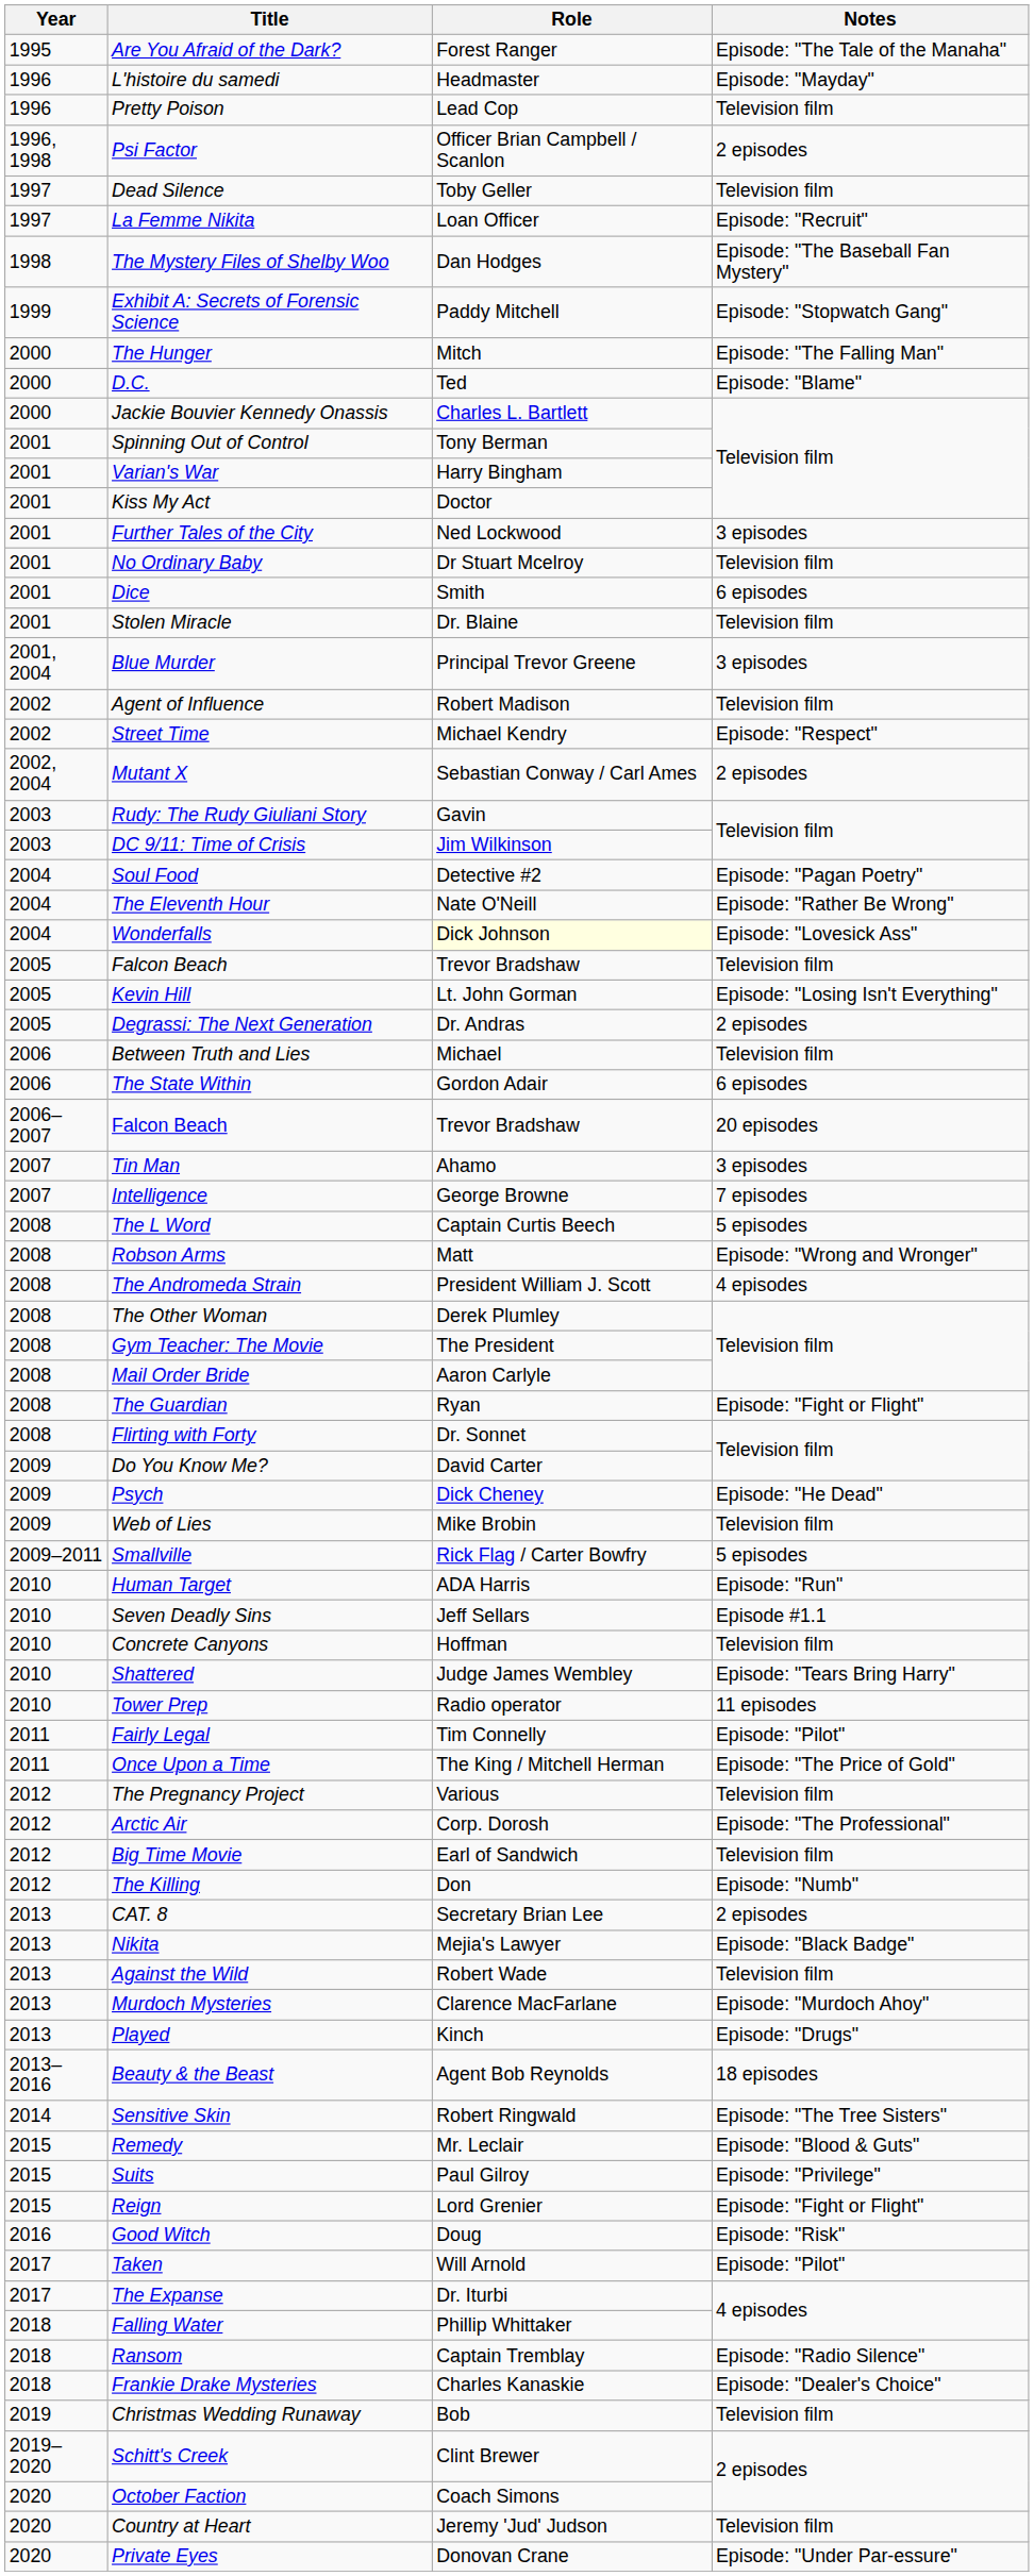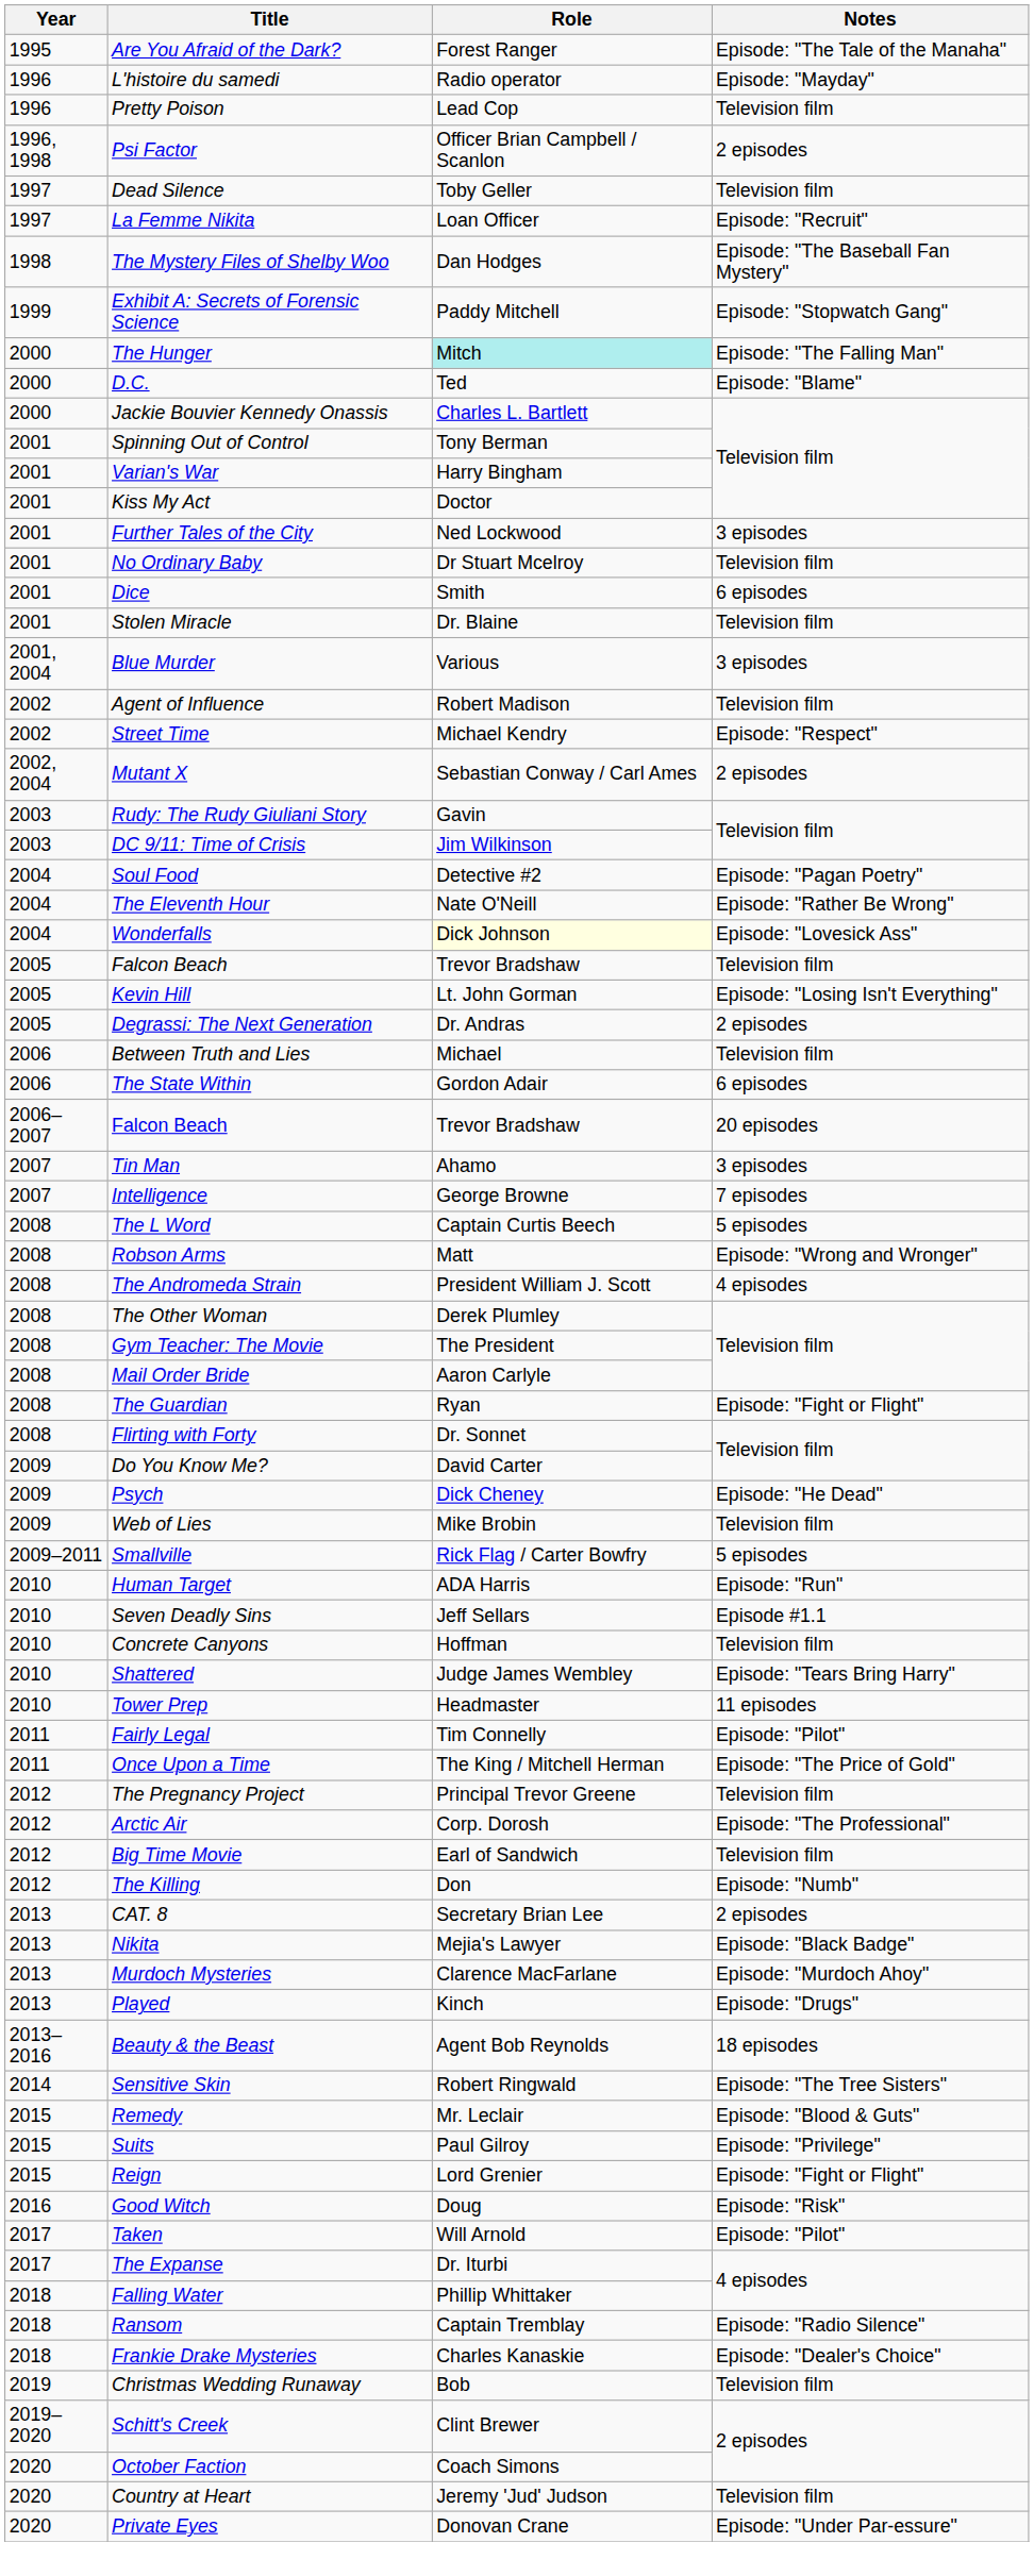 <table class="wikitable sortable">
 <tr>
 <th>Year</th>
 <th>Title</th>
 <th>Role</th>
 <th>Notes</th>
 </tr>
 <tr>
 <td>1995</td>
 <td><em><a href='#'>Are You Afraid of the Dark?</a></em></td>
 <td>Forest Ranger</td>
 <td>Episode: "The Tale of the Manaha"</td>
 </tr>
 <tr>
 <td>1996</td>
 <td><em>L'histoire du samedi</em></td>
-<td>Headmaster</td>
+<td>Radio operator</td>
 <td>Episode: "Mayday"</td>
 </tr>
 <tr>
 <td>1996</td>
 <td><em>Pretty Poison</em></td>
 <td>Lead Cop</td>
 <td>Television film</td>
 </tr>
 <tr>
 <td>1996, 1998</td>
 <td><em><a href='#'>Psi Factor</a></em></td>
 <td>Officer Brian Campbell / Scanlon</td>
 <td>2 episodes</td>
 </tr>
 <tr>
 <td>1997</td>
 <td><em>Dead Silence</em></td>
 <td>Toby Geller</td>
 <td>Television film</td>
 </tr>
 <tr>
 <td>1997</td>
 <td><a href='#'><em>La Femme Nikita</em></a></td>
 <td>Loan Officer</td>
 <td>Episode: "Recruit"</td>
 </tr>
 <tr>
 <td>1998</td>
 <td><em><a href='#'>The Mystery Files of Shelby Woo</a></em></td>
 <td>Dan Hodges</td>
 <td>Episode: "The Baseball Fan Mystery"</td>
 </tr>
 <tr>
 <td>1999</td>
 <td><em><a href='#'>Exhibit A: Secrets of Forensic Science</a></em></td>
 <td>Paddy Mitchell</td>
 <td>Episode: "Stopwatch Gang"</td>
 </tr>
 <tr>
 <td>2000</td>
 <td><a href='#'><em>The Hunger</em></a></td>
-<td>Mitch</td>
+<td style="background: paleturquoise;">Mitch</td>
 <td>Episode: "The Falling Man"</td>
 </tr>
 <tr>
 <td>2000</td>
 <td><a href='#'><em>D.C.</em></a></td>
 <td>Ted</td>
 <td>Episode: "Blame"</td>
 </tr>
 <tr>
 <td>2000</td>
 <td><em>Jackie Bouvier Kennedy Onassis</em></td>
 <td><a href='#'>Charles L. Bartlett</a></td>
 <td rowspan="4">Television film</td>
 </tr>
 <tr>
 <td>2001</td>
 <td><em>Spinning Out of Control</em></td>
 <td>Tony Berman</td>
 </tr>
 <tr>
 <td>2001</td>
 <td><em><a href='#'>Varian's War</a></em></td>
 <td>Harry Bingham</td>
 </tr>
 <tr>
 <td>2001</td>
 <td><em>Kiss My Act</em></td>
 <td>Doctor</td>
 </tr>
 <tr>
 <td>2001</td>
 <td><em><a href='#'>Further Tales of the City</a></em></td>
 <td>Ned Lockwood</td>
 <td>3 episodes</td>
 </tr>
 <tr>
 <td>2001</td>
 <td><em><a href='#'>No Ordinary Baby</a></em></td>
 <td>Dr Stuart Mcelroy</td>
 <td>Television film</td>
 </tr>
 <tr>
 <td>2001</td>
 <td><a href='#'><em>Dice</em></a></td>
 <td>Smith</td>
 <td>6 episodes</td>
 </tr>
 <tr>
 <td>2001</td>
 <td><em>Stolen Miracle</em></td>
 <td>Dr. Blaine</td>
 <td>Television film</td>
 </tr>
 <tr>
 <td>2001, 2004</td>
 <td><a href='#'><em>Blue Murder</em></a></td>
-<td>Principal Trevor Greene</td>
+<td>Various</td>
 <td>3 episodes</td>
 </tr>
 <tr>
 <td>2002</td>
 <td><em>Agent of Influence</em></td>
 <td>Robert Madison</td>
 <td>Television film</td>
 </tr>
 <tr>
 <td>2002</td>
 <td><em><a href='#'>Street Time</a></em></td>
 <td>Michael Kendry</td>
 <td>Episode: "Respect"</td>
 </tr>
 <tr>
 <td>2002, 2004</td>
 <td><a href='#'><em>Mutant X</em></a></td>
 <td>Sebastian Conway / Carl Ames</td>
 <td>2 episodes</td>
 </tr>
 <tr>
 <td>2003</td>
 <td><em><a href='#'>Rudy: The Rudy Giuliani Story</a></em></td>
 <td>Gavin</td>
 <td rowspan="2">Television film</td>
 </tr>
 <tr>
 <td>2003</td>
 <td><em><a href='#'>DC 9/11: Time of Crisis</a></em></td>
 <td><a href='#'>Jim Wilkinson</a></td>
 </tr>
 <tr>
 <td>2004</td>
 <td><a href='#'><em>Soul Food</em></a></td>
 <td>Detective #2</td>
 <td>Episode: "Pagan Poetry"</td>
 </tr>
 <tr>
 <td>2004</td>
 <td><a href='#'><em>The Eleventh Hour</em></a></td>
 <td>Nate O'Neill</td>
 <td>Episode: "Rather Be Wrong"</td>
 </tr>
 <tr>
 <td>2004</td>
 <td><em><a href='#'>Wonderfalls</a></em></td>
 <td style="background: lightyellow;">Dick Johnson</td>
 <td>Episode: "Lovesick Ass"</td>
 </tr>
 <tr>
 <td>2005</td>
 <td><em>Falcon Beach</em></td>
 <td>Trevor Bradshaw</td>
 <td>Television film</td>
 </tr>
 <tr>
 <td>2005</td>
 <td><em><a href='#'>Kevin Hill</a></em></td>
 <td>Lt. John Gorman</td>
 <td>Episode: "Losing Isn't Everything"</td>
 </tr>
 <tr>
 <td>2005</td>
 <td><em><a href='#'>Degrassi: The Next Generation</a></em></td>
 <td>Dr. Andras</td>
 <td>2 episodes</td>
 </tr>
 <tr>
 <td>2006</td>
 <td><em>Between Truth and Lies</em></td>
 <td>Michael</td>
 <td>Television film</td>
 </tr>
 <tr>
 <td>2006</td>
 <td><em><a href='#'>The State Within</a></em></td>
 <td>Gordon Adair</td>
 <td>6 episodes</td>
 </tr>
 <tr>
 <td>2006–2007</td>
 <td><a href='#'>Falcon Beach</a></td>
 <td>Trevor Bradshaw</td>
 <td>20 episodes</td>
 </tr>
 <tr>
 <td>2007</td>
 <td><a href='#'><em>Tin Man</em></a></td>
 <td>Ahamo</td>
 <td>3 episodes</td>
 </tr>
 <tr>
 <td>2007</td>
 <td><a href='#'><em>Intelligence</em></a></td>
 <td>George Browne</td>
 <td>7 episodes</td>
 </tr>
 <tr>
 <td>2008</td>
 <td><em><a href='#'>The L Word</a></em></td>
 <td>Captain Curtis Beech</td>
 <td>5 episodes</td>
 </tr>
 <tr>
 <td>2008</td>
 <td><em><a href='#'>Robson Arms</a></em></td>
 <td>Matt</td>
 <td>Episode: "Wrong and Wronger"</td>
 </tr>
 <tr>
 <td>2008</td>
 <td><a href='#'><em>The Andromeda Strain</em></a></td>
 <td>President William J. Scott</td>
 <td>4 episodes</td>
 </tr>
 <tr>
 <td>2008</td>
 <td><em>The Other Woman</em></td>
 <td>Derek Plumley</td>
 <td rowspan="3">Television film</td>
 </tr>
 <tr>
 <td>2008</td>
 <td><em><a href='#'>Gym Teacher: The Movie</a></em></td>
 <td>The President</td>
 </tr>
 <tr>
 <td>2008</td>
 <td><a href='#'><em>Mail Order Bride</em></a></td>
 <td>Aaron Carlyle</td>
 </tr>
 <tr>
 <td>2008</td>
 <td><a href='#'><em>The Guardian</em></a></td>
 <td>Ryan</td>
 <td>Episode: "Fight or Flight"</td>
 </tr>
 <tr>
 <td>2008</td>
 <td><em><a href='#'>Flirting with Forty</a></em></td>
 <td>Dr. Sonnet</td>
 <td rowspan="2">Television film</td>
 </tr>
 <tr>
 <td>2009</td>
 <td><em>Do You Know Me?</em></td>
 <td>David Carter</td>
 </tr>
 <tr>
 <td>2009</td>
 <td><em><a href='#'>Psych</a></em></td>
 <td><a href='#'>Dick Cheney</a></td>
 <td>Episode: "He Dead"</td>
 </tr>
 <tr>
 <td>2009</td>
 <td><em>Web of Lies</em></td>
 <td>Mike Brobin</td>
 <td>Television film</td>
 </tr>
 <tr>
 <td>2009–2011</td>
 <td><em><a href='#'>Smallville</a></em></td>
 <td><a href='#'>Rick Flag</a> / Carter Bowfry</td>
 <td>5 episodes</td>
 </tr>
 <tr>
 <td>2010</td>
 <td><em><a href='#'>Human Target</a></em></td>
 <td>ADA Harris</td>
 <td>Episode: "Run"</td>
 </tr>
 <tr>
 <td>2010</td>
 <td><em>Seven Deadly Sins</em></td>
 <td>Jeff Sellars</td>
 <td>Episode #1.1</td>
 </tr>
 <tr>
 <td>2010</td>
 <td><em>Concrete Canyons</em></td>
 <td>Hoffman</td>
 <td>Television film</td>
 </tr>
 <tr>
 <td>2010</td>
 <td><a href='#'><em>Shattered</em></a></td>
 <td>Judge James Wembley</td>
 <td>Episode: "Tears Bring Harry"</td>
 </tr>
 <tr>
 <td>2010</td>
 <td><em><a href='#'>Tower Prep</a></em></td>
-<td>Radio operator</td>
+<td>Headmaster</td>
 <td>11 episodes</td>
 </tr>
 <tr>
 <td>2011</td>
 <td><em><a href='#'>Fairly Legal</a></em></td>
 <td>Tim Connelly</td>
 <td>Episode: "Pilot"</td>
 </tr>
 <tr>
 <td>2011</td>
 <td><a href='#'><em>Once Upon a Time</em></a></td>
 <td>The King / Mitchell Herman</td>
 <td>Episode: "The Price of Gold"</td>
 </tr>
 <tr>
 <td>2012</td>
 <td><em>The Pregnancy Project</em></td>
-<td>Various</td>
+<td>Principal Trevor Greene</td>
 <td>Television film</td>
 </tr>
 <tr>
 <td>2012</td>
 <td><em><a href='#'>Arctic Air</a></em></td>
 <td>Corp. Dorosh</td>
 <td>Episode: "The Professional"</td>
 </tr>
 <tr>
 <td>2012</td>
 <td><em><a href='#'>Big Time Movie</a></em></td>
 <td>Earl of Sandwich</td>
 <td>Television film</td>
 </tr>
 <tr>
 <td>2012</td>
 <td><a href='#'><em>The Killing</em></a></td>
 <td>Don</td>
 <td>Episode: "Numb"</td>
 </tr>
 <tr>
 <td>2013</td>
 <td><em>CAT. 8</em></td>
 <td>Secretary Brian Lee</td>
 <td>2 episodes</td>
 </tr>
 <tr>
 <td>2013</td>
 <td><a href='#'><em>Nikita</em></a></td>
 <td>Mejia's Lawyer</td>
 <td>Episode: "Black Badge"</td>
-</tr>
-<tr>
-<td>2013</td>
-<td><em><a href='#'>Against the Wild</a></em></td>
-<td>Robert Wade</td>
-<td>Television film</td>
 </tr>
 <tr>
 <td>2013</td>
 <td><em><a href='#'>Murdoch Mysteries</a></em></td>
 <td>Clarence MacFarlane</td>
 <td>Episode: "Murdoch Ahoy"</td>
 </tr>
 <tr>
 <td>2013</td>
 <td><a href='#'><em>Played</em></a></td>
 <td>Kinch</td>
 <td>Episode: "Drugs"</td>
 </tr>
 <tr>
 <td>2013–2016</td>
 <td><a href='#'><em>Beauty & the Beast</em></a></td>
 <td>Agent Bob Reynolds</td>
 <td>18 episodes</td>
 </tr>
 <tr>
 <td>2014</td>
 <td><a href='#'><em>Sensitive Skin</em></a></td>
 <td>Robert Ringwald</td>
 <td>Episode: "The Tree Sisters"</td>
 </tr>
 <tr>
 <td>2015</td>
 <td><a href='#'><em>Remedy</em></a></td>
 <td>Mr. Leclair</td>
 <td>Episode: "Blood & Guts"</td>
 </tr>
 <tr>
 <td>2015</td>
 <td><a href='#'><em>Suits</em></a></td>
 <td>Paul Gilroy</td>
 <td>Episode: "Privilege"</td>
 </tr>
 <tr>
 <td>2015</td>
 <td><a href='#'><em>Reign</em></a></td>
 <td>Lord Grenier</td>
 <td>Episode: "Fight or Flight"</td>
 </tr>
 <tr>
 <td>2016</td>
 <td><a href='#'><em>Good Witch</em></a></td>
 <td>Doug</td>
 <td>Episode: "Risk"</td>
 </tr>
 <tr>
 <td>2017</td>
 <td><a href='#'><em>Taken</em></a></td>
 <td>Will Arnold</td>
 <td>Episode: "Pilot"</td>
 </tr>
 <tr>
 <td>2017</td>
 <td><a href='#'><em>The Expanse</em></a></td>
 <td>Dr. Iturbi</td>
 <td rowspan="2">4 episodes</td>
 </tr>
 <tr>
 <td>2018</td>
 <td><a href='#'><em>Falling Water</em></a></td>
 <td>Phillip Whittaker</td>
 </tr>
 <tr>
 <td>2018</td>
 <td><a href='#'><em>Ransom</em></a></td>
 <td>Captain Tremblay</td>
 <td>Episode: "Radio Silence"</td>
 </tr>
 <tr>
 <td>2018</td>
 <td><em><a href='#'>Frankie Drake Mysteries</a></em></td>
 <td>Charles Kanaskie</td>
 <td>Episode: "Dealer's Choice"</td>
 </tr>
 <tr>
 <td>2019</td>
 <td><em>Christmas Wedding Runaway</em></td>
 <td>Bob</td>
 <td>Television film</td>
 </tr>
 <tr>
 <td>2019–2020</td>
 <td><em><a href='#'>Schitt's Creek</a></em></td>
 <td>Clint Brewer</td>
 <td rowspan="2">2 episodes</td>
 </tr>
 <tr>
 <td>2020</td>
 <td><a href='#'><em>October Faction</em></a></td>
 <td>Coach Simons</td>
 </tr>
 <tr>
 <td>2020</td>
 <td><em>Country at Heart</em></td>
 <td>Jeremy 'Jud' Judson</td>
 <td>Television film</td>
 </tr>
 <tr>
 <td>2020</td>
 <td><a href='#'><em>Private Eyes</em></a></td>
 <td>Donovan Crane</td>
 <td>Episode: "Under Par-essure"</td>
 </tr>
 </table>
